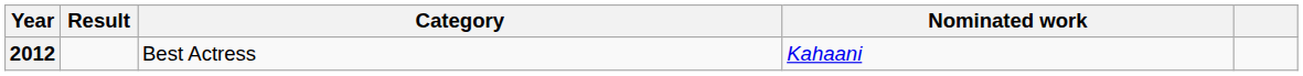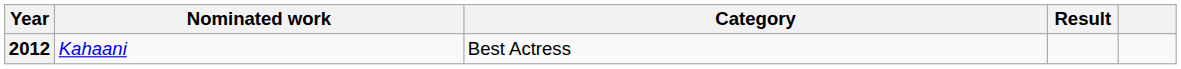 <table class="wikitable plainrowheaders" style="width:80%;">
 <tr>
 <th scope="col" style="width:4%;">Year</th>
+<th scope="col" style="width:35%;">Nominated work</th>
+<th scope="col" style="width:50%;">Category</th>
 <th scope="col" style="width:6%;">Result</th>
-<th scope="col" style="width:50%;">Category</th>
-<th scope="col" style="width:35%;">Nominated work</th>
 <th scope="col" style="width:6%;"></th>
 </tr>
 <tr>
 <th scope="row">2012</th>
+<td><em><a href='#'>Kahaani</a></em></td>
+<td>Best Actress</td>
 <td></td>
-<td>Best Actress</td>
-<td><em><a href='#'>Kahaani</a></em></td>
 <td style="text-align:center;"></td>
 </tr>
 </table>
